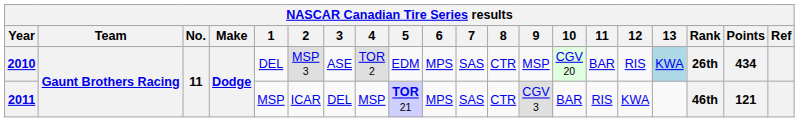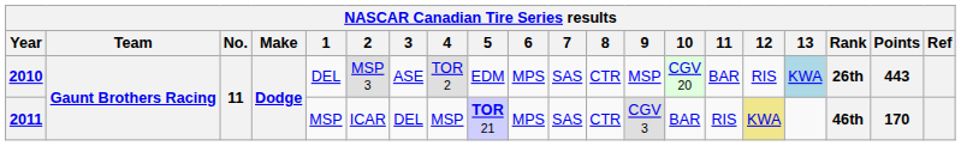 <table class="wikitable" style="text-align:center; font-size:75%">
 <tr>
 <th colspan=45><a href='#'>NASCAR Canadian Tire Series</a> results</th>
 </tr>
 <tr>
 <th>Year</th>
 <th>Team</th>
 <th>No.</th>
 <th>Make</th>
 <th>1</th>
 <th>2</th>
 <th>3</th>
 <th>4</th>
 <th>5</th>
 <th>6</th>
 <th>7</th>
 <th>8</th>
 <th>9</th>
 <th>10</th>
 <th>11</th>
 <th>12</th>
 <th>13</th>
 <th>Rank</th>
 <th>Points</th>
 <th>Ref</th>
 </tr>
 <tr>
 <th><a href='#'>2010</a></th>
 <th rowspan=2><a href='#'>Gaunt Brothers Racing</a></th>
 <th rowspan=2>11</th>
 <th rowspan=2><a href='#'>Dodge</a></th>
 <td><a href='#'>DEL</a></td>
 <td style="background:#DFDFDF;"><a href='#'>MSP</a><br><small>3</small></td>
 <td><a href='#'>ASE</a></td>
 <td style="background:#DFDFDF;"><a href='#'>TOR</a><br><small>2</small></td>
 <td><a href='#'>EDM</a></td>
 <td><a href='#'>MPS</a></td>
 <td><a href='#'>SAS</a></td>
 <td><a href='#'>CTR</a></td>
 <td><a href='#'>MSP</a></td>
 <td style="background:#DFFFDF;"><a href='#'>CGV</a><br><small>20</small></td>
 <td><a href='#'>BAR</a></td>
 <td><a href='#'>RIS</a></td>
 <td style="background: lightblue;"><a href='#'>KWA</a></td>
 <th>26th</th>
-<th>434</th>
+<th>443</th>
 <th></th>
 </tr>
 <tr>
 <th><a href='#'>2011</a></th>
 <td><a href='#'>MSP</a></td>
 <td><a href='#'>ICAR</a></td>
 <td><a href='#'>DEL</a></td>
 <td><a href='#'>MSP</a></td>
 <td style="background:#CFCFFF;"><strong><a href='#'>TOR</a></strong><br><small>21</small></td>
 <td><a href='#'>MPS</a></td>
 <td><a href='#'>SAS</a></td>
 <td><a href='#'>CTR</a></td>
 <td style="background:#DFDFDF;"><a href='#'>CGV</a><br><small>3</small></td>
 <td><a href='#'>BAR</a></td>
 <td><a href='#'>RIS</a></td>
-<td><a href='#'>KWA</a></td>
+<td style="background: khaki;"><a href='#'>KWA</a></td>
 <td></td>
 <th>46th</th>
-<th>121</th>
+<th>170</th>
 <th></th>
 </tr>
 </table>
